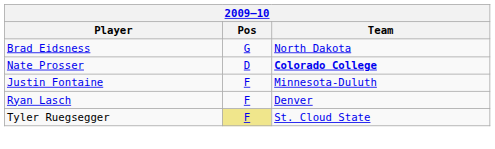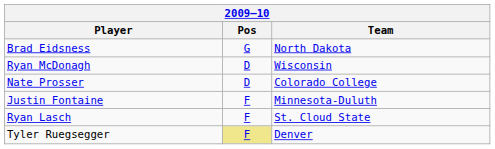 <table class="wikitable" width=95%>
 <tr>
 <th colspan=3><a href='#'>2009–10</a></th>
 </tr>
 <tr>
 <th>Player</th>
 <th>Pos</th>
 <th>Team</th>
 </tr>
 <tr>
 <td><a href='#'>Brad Eidsness</a></td>
 <td align=center><a href='#'>G</a></td>
 <td><a href='#'>North Dakota</a></td>
 </tr>
 <tr>
+<td><a href='#'>Ryan McDonagh</a></td>
+<td align=center><a href='#'>D</a></td>
+<td><a href='#'>Wisconsin</a></td>
+</tr>
+<tr>
 <td><a href='#'>Nate Prosser</a></td>
 <td align=center><a href='#'>D</a></td>
-<td><strong><a href='#'>Colorado College</a></strong></td>
+<td><a href='#'>Colorado College</a></td>
 </tr>
 <tr>
 <td><a href='#'>Justin Fontaine</a></td>
 <td align=center><a href='#'>F</a></td>
 <td><a href='#'>Minnesota-Duluth</a></td>
 </tr>
 <tr>
 <td><a href='#'>Ryan Lasch</a></td>
 <td align=center><a href='#'>F</a></td>
-<td><a href='#'>Denver</a></td>
+<td><a href='#'>St. Cloud State</a></td>
 </tr>
 <tr>
 <td>Tyler Ruegsegger</td>
 <td align=center style="background: khaki;"><a href='#'>F</a></td>
-<td><a href='#'>St. Cloud State</a></td>
+<td><a href='#'>Denver</a></td>
 </tr>
 </table>
